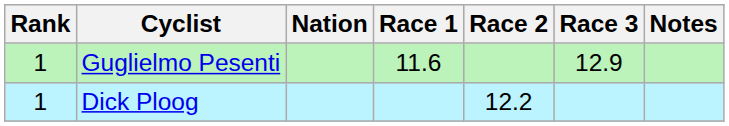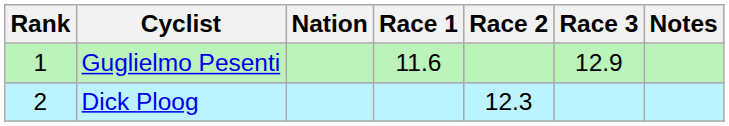 <table class="wikitable sortable" style="text-align:center">
 <tr>
 <th>Rank</th>
 <th>Cyclist</th>
 <th>Nation</th>
 <th>Race 1</th>
 <th>Race 2</th>
 <th>Race 3</th>
 <th>Notes</th>
 </tr>
 <tr bgcolor=bbf3bb>
 <td>1</td>
 <td align=left><a href='#'>Guglielmo Pesenti</a></td>
 <td align=left></td>
 <td>11.6</td>
 <td></td>
 <td>12.9</td>
 <td></td>
 </tr>
 <tr bgcolor=bbf3ff>
-<td>1</td>
+<td>2</td>
 <td align=left><a href='#'>Dick Ploog</a></td>
 <td align=left></td>
 <td></td>
-<td>12.2</td>
+<td>12.3</td>
 <td></td>
 <td></td>
 </tr>
 </table>
